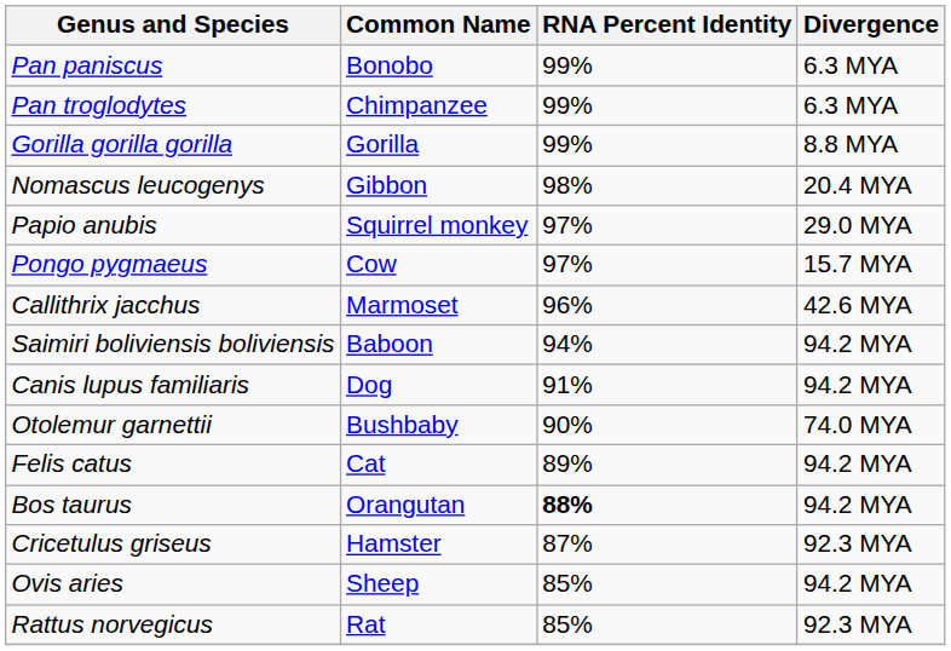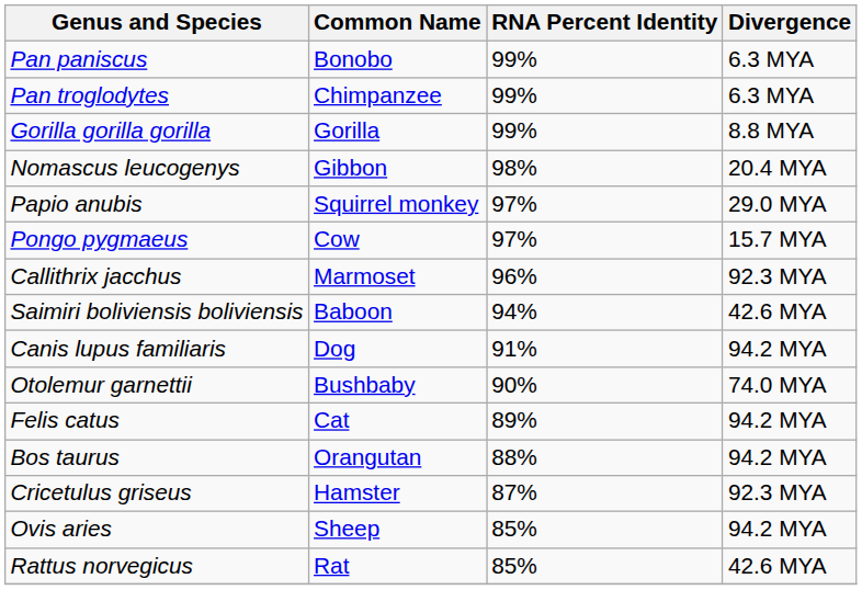 <table class="wikitable sortable">
 <tr>
 <th>Genus and Species</th>
 <th>Common Name</th>
 <th>RNA Percent Identity</th>
 <th>Divergence</th>
 </tr>
 <tr>
 <td><em><a href='#'>Pan paniscus</a></em></td>
 <td><a href='#'>Bonobo</a></td>
 <td>99%</td>
 <td>6.3 MYA</td>
 </tr>
 <tr>
 <td><em><a href='#'>Pan troglodytes</a></em></td>
 <td><a href='#'>Chimpanzee</a></td>
 <td>99%</td>
 <td>6.3 MYA</td>
 </tr>
 <tr>
 <td><em><a href='#'>Gorilla gorilla gorilla</a></em></td>
 <td><a href='#'>Gorilla</a></td>
 <td>99%</td>
 <td>8.8 MYA</td>
 </tr>
 <tr>
 <td><em>Nomascus leucogenys</em></td>
 <td><a href='#'>Gibbon</a></td>
 <td>98%</td>
 <td>20.4 MYA</td>
 </tr>
 <tr>
 <td><em>Papio anubis</em></td>
 <td><a href='#'>Squirrel monkey</a></td>
 <td>97%</td>
 <td>29.0 MYA</td>
 </tr>
 <tr>
 <td><em><a href='#'>Pongo pygmaeus</a></em></td>
 <td><a href='#'>Cow</a></td>
 <td>97%</td>
 <td>15.7 MYA</td>
 </tr>
 <tr>
 <td><em>Callithrix jacchus</em></td>
 <td><a href='#'>Marmoset</a></td>
 <td>96%</td>
-<td>42.6 MYA</td>
+<td>92.3 MYA</td>
 </tr>
 <tr>
 <td><em>Saimiri boliviensis boliviensis</em></td>
 <td><a href='#'>Baboon</a></td>
 <td>94%</td>
-<td>94.2 MYA</td>
+<td>42.6 MYA</td>
 </tr>
 <tr>
 <td><em>Canis lupus familiaris</em></td>
 <td><a href='#'>Dog</a></td>
 <td>91%</td>
 <td>94.2 MYA</td>
 </tr>
 <tr>
 <td><em>Otolemur garnettii</em></td>
 <td><a href='#'>Bushbaby</a></td>
 <td>90%</td>
 <td>74.0 MYA</td>
 </tr>
 <tr>
 <td><em>Felis catus</em></td>
 <td><a href='#'>Cat</a></td>
 <td>89%</td>
 <td>94.2 MYA</td>
 </tr>
 <tr>
 <td><em>Bos taurus</em></td>
 <td><a href='#'>Orangutan</a></td>
-<td><strong>88%</strong></td>
+<td>88%</td>
 <td>94.2 MYA</td>
 </tr>
 <tr>
 <td><em>Cricetulus griseus</em></td>
 <td><a href='#'>Hamster</a></td>
 <td>87%</td>
 <td>92.3 MYA</td>
 </tr>
 <tr>
 <td><em>Ovis aries</em></td>
 <td><a href='#'>Sheep</a></td>
 <td>85%</td>
 <td>94.2 MYA</td>
 </tr>
 <tr>
 <td><em>Rattus norvegicus</em></td>
 <td><a href='#'>Rat</a></td>
 <td>85%</td>
-<td>92.3 MYA</td>
+<td>42.6 MYA</td>
 </tr>
 <tr>
 </tr>
 </table>
